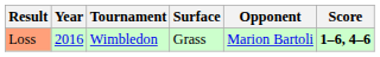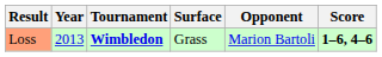 <table class="sortable wikitable">
 <tr>
 <th>Result</th>
 <th>Year</th>
 <th>Tournament</th>
 <th>Surface</th>
 <th>Opponent</th>
 <th class="unsortable">Score</th>
 </tr>
 <tr bgcolor=#CCFFCC>
 <td bgcolor=ffa07a>Loss</td>
-<td><a href='#'>2016</a></td>
-<td><a href='#'>Wimbledon</a></td>
+<td><a href='#'>2013</a></td>
+<td><strong><a href='#'>Wimbledon</a></strong></td>
 <td>Grass</td>
 <td> <a href='#'>Marion Bartoli</a></td>
 <td><strong>1–6, 4–6</strong></td>
 </tr>
 </table>
